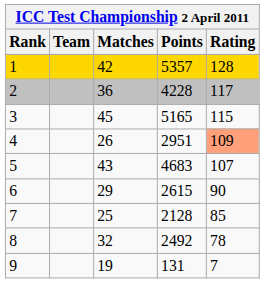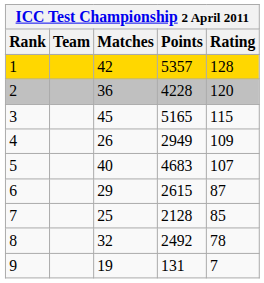 <table class="wikitable" style="margin: 1em auto 1em auto;white-space: nowrap;">
 <tr>
 <th colspan="5"><a href='#'>ICC Test Championship</a> <small>2 April 2011</small></th>
 </tr>
 <tr>
 <th>Rank</th>
 <th>Team</th>
 <th>Matches</th>
 <th>Points</th>
 <th>Rating</th>
 </tr>
 <tr>
 </tr>
 <tr bgcolor=gold>
 <td>1</td>
 <td align="left"></td>
 <td>42</td>
 <td>5357</td>
 <td>128</td>
 </tr>
 <tr bgcolor=silver>
 <td>2</td>
 <td align="left"></td>
 <td>36</td>
 <td>4228</td>
-<td>117</td>
+<td>120</td>
 </tr>
 <tr>
 <td>3</td>
 <td align="left"></td>
 <td>45</td>
 <td>5165</td>
 <td>115</td>
 </tr>
 <tr>
 <td>4</td>
 <td align="left"></td>
 <td>26</td>
-<td>2951</td>
-<td style="background: lightsalmon;">109</td>
+<td>2949</td>
+<td>109</td>
 </tr>
 <tr>
 <td>5</td>
 <td align="left"></td>
-<td>43</td>
+<td>40</td>
 <td>4683</td>
 <td>107</td>
 </tr>
 <tr>
 <td>6</td>
 <td align="left"></td>
 <td>29</td>
 <td>2615</td>
-<td>90</td>
+<td>87</td>
 </tr>
 <tr>
 <td>7</td>
 <td align="left"></td>
 <td>25</td>
 <td>2128</td>
 <td>85</td>
 </tr>
 <tr>
 <td>8</td>
 <td align="left"></td>
 <td>32</td>
 <td>2492</td>
 <td>78</td>
 </tr>
 <tr>
 <td>9</td>
 <td align="left"></td>
 <td>19</td>
 <td>131</td>
 <td>7</td>
 </tr>
 </table>
